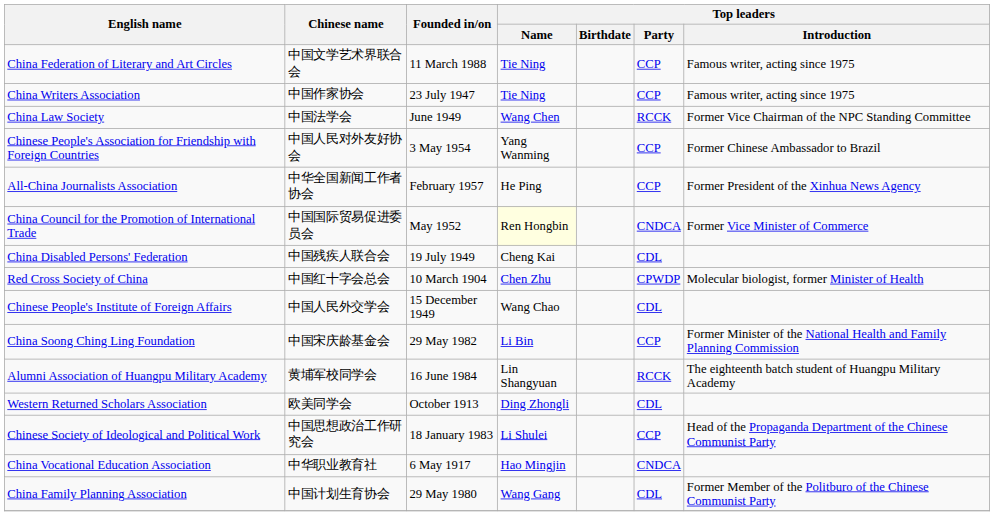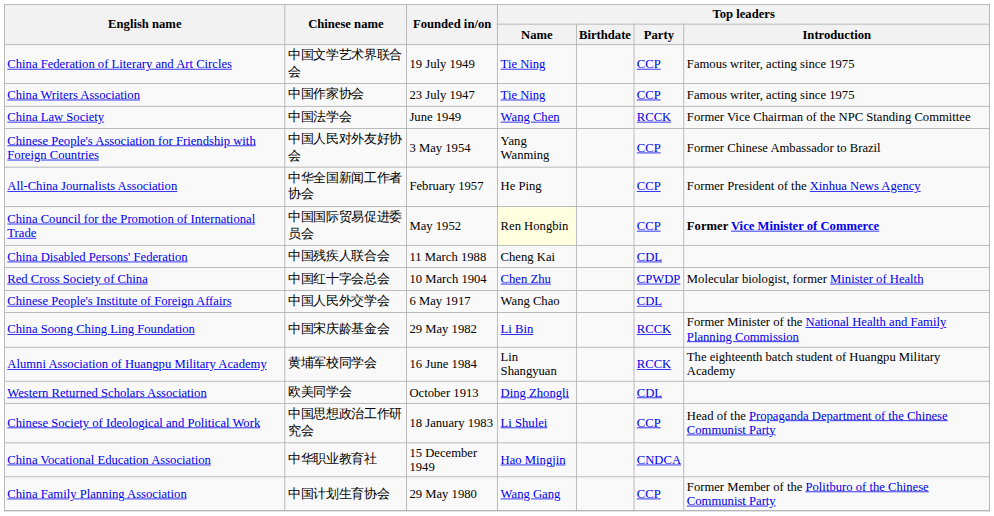 <table class="wikitable" style="text-align: centre">
 <tr>
 <th rowspan="2">English name</th>
 <th rowspan="2">Chinese name</th>
 <th rowspan="2">Founded in/on</th>
 <th colspan="4">Top leaders</th>
 </tr>
 <tr>
 <th>Name</th>
 <th>Birthdate</th>
 <th>Party</th>
 <th>Introduction</th>
 </tr>
 <tr>
 <td><a href='#'>China Federation of Literary and Art Circles</a></td>
 <td>中国文学艺术界联合会</td>
-<td>11 March 1988</td>
+<td>19 July 1949</td>
 <td><a href='#'>Tie Ning</a></td>
 <td></td>
 <td><a href='#'>CCP</a></td>
 <td>Famous writer, acting since 1975</td>
 </tr>
 <tr>
 <td><a href='#'>China Writers Association</a></td>
 <td>中国作家协会</td>
 <td>23 July 1947</td>
 <td><a href='#'>Tie Ning</a></td>
 <td></td>
 <td><a href='#'>CCP</a></td>
 <td>Famous writer, acting since 1975</td>
 </tr>
 <tr>
 <td><a href='#'>China Law Society</a></td>
 <td>中国法学会</td>
 <td>June 1949</td>
 <td><a href='#'>Wang Chen</a></td>
 <td></td>
 <td><a href='#'>RCCK</a></td>
 <td>Former Vice Chairman of the NPC Standing Committee</td>
 </tr>
 <tr>
 <td><a href='#'>Chinese People's Association for Friendship with Foreign Countries</a></td>
 <td>中国人民对外友好协会</td>
 <td>3 May 1954</td>
 <td>Yang Wanming</td>
 <td></td>
 <td><a href='#'>CCP</a></td>
 <td>Former Chinese Ambassador to Brazil</td>
 </tr>
 <tr>
 <td><a href='#'>All-China Journalists Association</a></td>
 <td>中华全国新闻工作者协会</td>
 <td>February 1957</td>
 <td>He Ping</td>
 <td></td>
 <td><a href='#'>CCP</a></td>
 <td>Former President of the <a href='#'>Xinhua News Agency</a></td>
 </tr>
 <tr>
 <td><a href='#'>China Council for the Promotion of International Trade</a></td>
 <td>中国国际贸易促进委员会</td>
 <td>May 1952</td>
 <td style="background: lightyellow;">Ren Hongbin</td>
 <td></td>
-<td><a href='#'>CNDCA</a></td>
-<td>Former <a href='#'>Vice Minister of Commerce</a></td>
+<td><a href='#'>CCP</a></td>
+<td><strong>Former <a href='#'>Vice Minister of Commerce</a></strong></td>
 </tr>
 <tr>
 <td><a href='#'>China Disabled Persons' Federation</a></td>
 <td>中国残疾人联合会</td>
-<td>19 July 1949</td>
+<td>11 March 1988</td>
 <td>Cheng Kai</td>
 <td></td>
 <td><a href='#'>CDL</a></td>
 <td></td>
 </tr>
 <tr>
 <td><a href='#'>Red Cross Society of China</a></td>
 <td>中国红十字会总会</td>
 <td>10 March 1904</td>
 <td><a href='#'>Chen Zhu</a></td>
 <td></td>
 <td><a href='#'>CPWDP</a></td>
 <td>Molecular biologist, former <a href='#'>Minister of Health</a></td>
 </tr>
 <tr>
 <td><a href='#'>Chinese People's Institute of Foreign Affairs</a></td>
 <td>中国人民外交学会</td>
-<td>15 December 1949</td>
+<td>6 May 1917</td>
 <td>Wang Chao</td>
 <td></td>
 <td><a href='#'>CDL</a></td>
 <td></td>
 </tr>
 <tr>
 <td><a href='#'>China Soong Ching Ling Foundation</a></td>
 <td>中国宋庆龄基金会</td>
 <td>29 May 1982</td>
 <td><a href='#'>Li Bin</a></td>
 <td></td>
-<td><a href='#'>CCP</a></td>
+<td><a href='#'>RCCK</a></td>
 <td>Former Minister of the <a href='#'>National Health and Family Planning Commission</a></td>
 </tr>
 <tr>
 <td><a href='#'>Alumni Association of Huangpu Military Academy</a></td>
 <td>黄埔军校同学会</td>
 <td>16 June 1984</td>
 <td>Lin Shangyuan</td>
 <td></td>
 <td><a href='#'>RCCK</a></td>
 <td>The eighteenth batch student of Huangpu Military Academy</td>
 </tr>
 <tr>
 <td><a href='#'>Western Returned Scholars Association</a></td>
 <td>欧美同学会</td>
 <td>October 1913</td>
 <td><a href='#'>Ding Zhongli</a></td>
 <td></td>
 <td><a href='#'>CDL</a></td>
 <td></td>
 </tr>
 <tr>
 <td><a href='#'>Chinese Society of Ideological and Political Work</a></td>
 <td>中国思想政治工作研究会</td>
 <td>18 January 1983</td>
 <td><a href='#'>Li Shulei</a></td>
 <td></td>
 <td><a href='#'>CCP</a></td>
 <td>Head of the <a href='#'>Propaganda Department of the Chinese Communist Party</a></td>
 </tr>
 <tr>
 <td><a href='#'>China Vocational Education Association</a></td>
 <td>中华职业教育社</td>
-<td>6 May 1917</td>
+<td>15 December 1949</td>
 <td><a href='#'>Hao Mingjin</a></td>
 <td></td>
 <td><a href='#'>CNDCA</a></td>
 <td></td>
 </tr>
 <tr>
 <td><a href='#'>China Family Planning Association</a></td>
 <td>中国计划生育协会</td>
 <td>29 May 1980</td>
 <td><a href='#'>Wang Gang</a></td>
 <td></td>
-<td><a href='#'>CDL</a></td>
+<td><a href='#'>CCP</a></td>
 <td>Former Member of the <a href='#'>Politburo of the Chinese Communist Party</a></td>
 </tr>
 <tr>
 </tr>
 </table>
